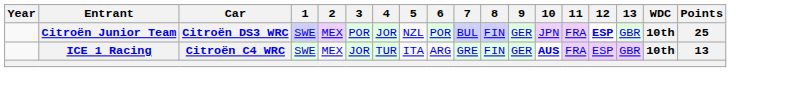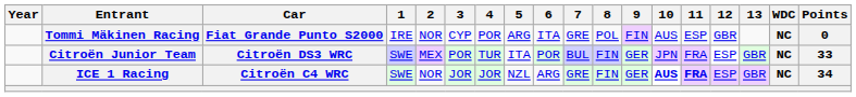 <table class="wikitable" style="text-align:center; font-size:85%">
 <tr>
 <th>Year</th>
 <th>Entrant</th>
 <th>Car</th>
 <th>1</th>
 <th>2</th>
 <th>3</th>
 <th>4</th>
 <th>5</th>
 <th>6</th>
 <th>7</th>
 <th>8</th>
 <th>9</th>
 <th>10</th>
 <th>11</th>
 <th>12</th>
 <th>13</th>
 <th>WDC</th>
 <th>Points</th>
 </tr>
 <tr>
+<td id=2009R></td>
+<th nowrap><a href='#'>Tommi Mäkinen Racing</a></th>
+<th><a href='#'>Fiat Grande Punto S2000</a></th>
+<td><a href='#'>IRE</a></td>
+<td><a href='#'>NOR</a></td>
+<td><a href='#'>CYP</a></td>
+<td><a href='#'>POR</a></td>
+<td><a href='#'>ARG</a></td>
+<td><a href='#'>ITA</a></td>
+<td><a href='#'>GRE</a></td>
+<td><a href='#'>POL</a></td>
+<td style="background:#efcfff;"><a href='#'>FIN</a><br></td>
+<td><a href='#'>AUS</a></td>
+<td><a href='#'>ESP</a></td>
+<td><a href='#'>GBR</a></td>
+<td></td>
+<th>NC</th>
+<th>0</th>
+</tr>
+<tr>
 <td id=2010></td>
 <th nowrap><a href='#'>Citroën Junior Team</a></th>
 <th nowrap><a href='#'>Citroën DS3 WRC</a></th>
 <td style="background:#cfcfff;"><a href='#'>SWE</a><br></td>
 <td style="background:#efcfff;"><a href='#'>MEX</a><br></td>
 <td style="background:#dfffdf;"><a href='#'>POR</a><br></td>
-<td style="background:#dfffdf;"><a href='#'>JOR</a><br></td>
-<td><a href='#'>NZL</a></td>
+<td style="background:#dfffdf;"><a href='#'>TUR</a><br></td>
+<td><a href='#'>ITA</a></td>
 <td style="background:#dfffdf;"><a href='#'>POR</a><br></td>
 <td style="background:#cfcfff;"><a href='#'>BUL</a><br></td>
 <td style="background:#cfcfff;"><a href='#'>FIN</a><br></td>
 <td style="background:#dfffdf;"><a href='#'>GER</a><br></td>
 <td style="background:#efcfff;"><a href='#'>JPN</a><br></td>
 <td style="background:#efcfff;"><a href='#'>FRA</a><br></td>
-<td style="background:#fff;"><strong><a href='#'>ESP</a><br></strong></td>
+<td style="background:#fff;"><a href='#'>ESP</a><br></td>
 <td style="background:#dfffdf;"><a href='#'>GBR</a><br></td>
-<th>10th</th>
-<th>25</th>
+<th>NC</th>
+<th>33</th>
 </tr>
 <tr>
 <td id=2011></td>
 <th nowrap><a href='#'>ICE 1 Racing</a></th>
 <th nowrap><a href='#'>Citroën C4 WRC</a></th>
 <td style="background:#dfffdf;"><a href='#'>SWE</a><br></td>
-<td><a href='#'>MEX</a></td>
+<td><a href='#'>NOR</a></td>
 <td style="background:#dfffdf;"><a href='#'>JOR</a><br></td>
-<td style="background:#dfffdf;"><a href='#'>TUR</a><br></td>
-<td><a href='#'>ITA</a></td>
+<td style="background:#dfffdf;"><a href='#'>JOR</a><br></td>
+<td><a href='#'>NZL</a></td>
 <td><a href='#'>ARG</a></td>
 <td style="background:#dfffdf;"><a href='#'>GRE</a><br></td>
 <td style="background:#dfffdf;"><a href='#'>FIN</a><br></td>
 <td style="background:#dfffdf;"><a href='#'>GER</a><br></td>
 <td style="background:#fff;"><strong><a href='#'>AUS</a><br></strong></td>
-<td style="background:#efcfff;"><a href='#'>FRA</a><br></td>
+<td style="background:#efcfff;"><strong><a href='#'>FRA</a><br></strong></td>
 <td style="background:#efcfff;"><a href='#'>ESP</a><br></td>
 <td style="background:#efcfff;"><a href='#'>GBR</a><br></td>
-<th>10th</th>
-<th>13</th>
+<th>NC</th>
+<th>34</th>
 </tr>
 <tr>
 <th colspan="18"></th>
 </tr>
 </table>
